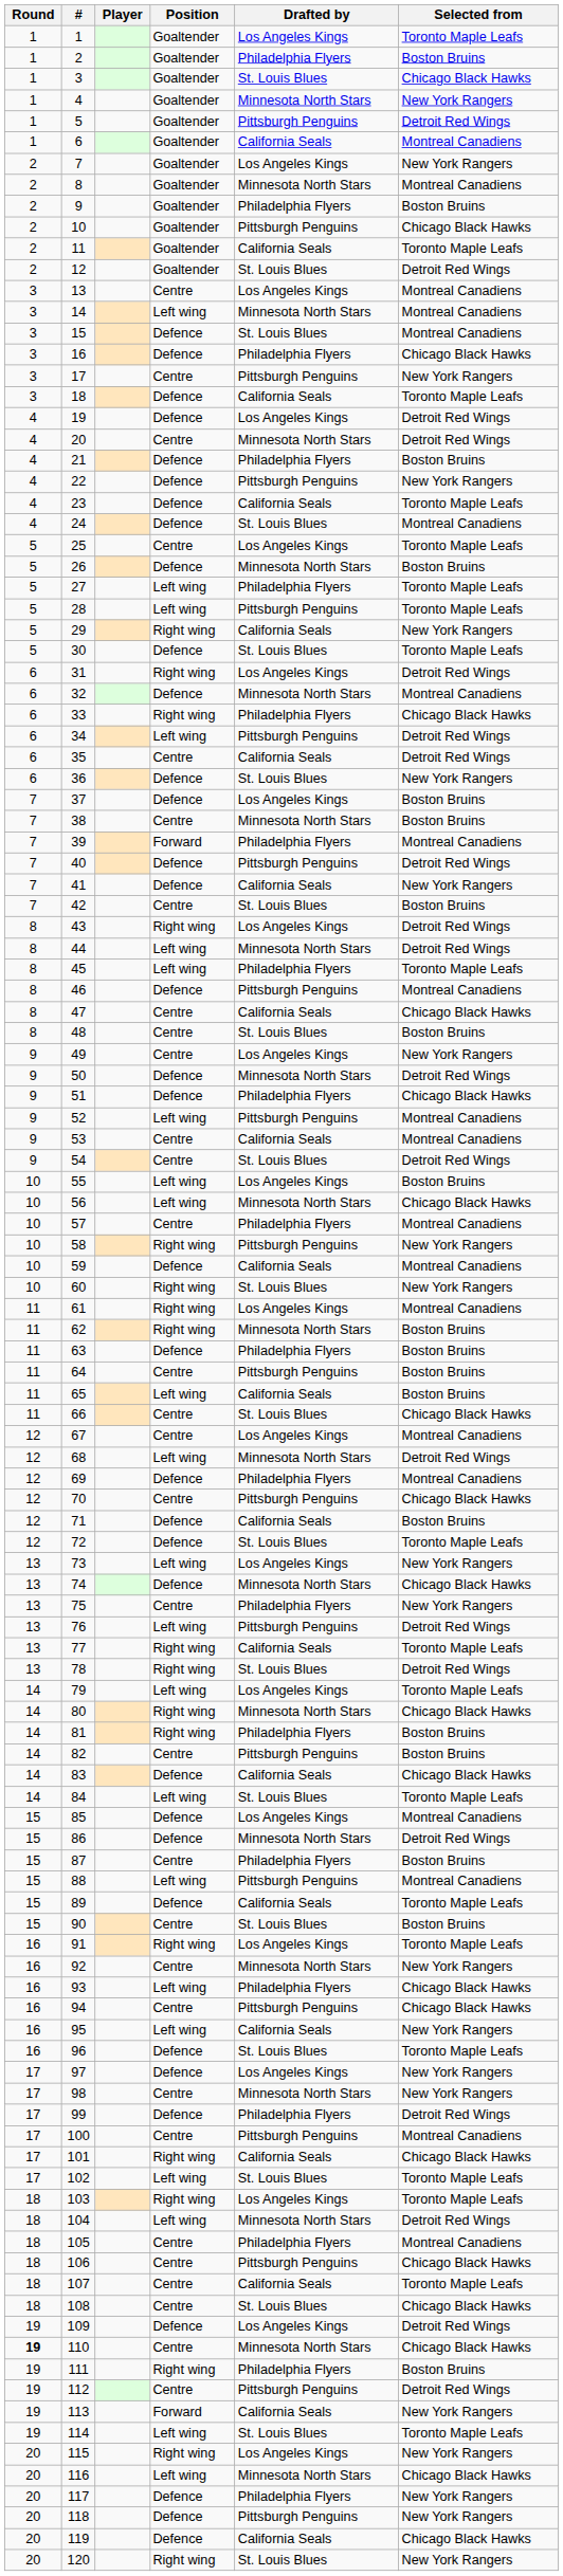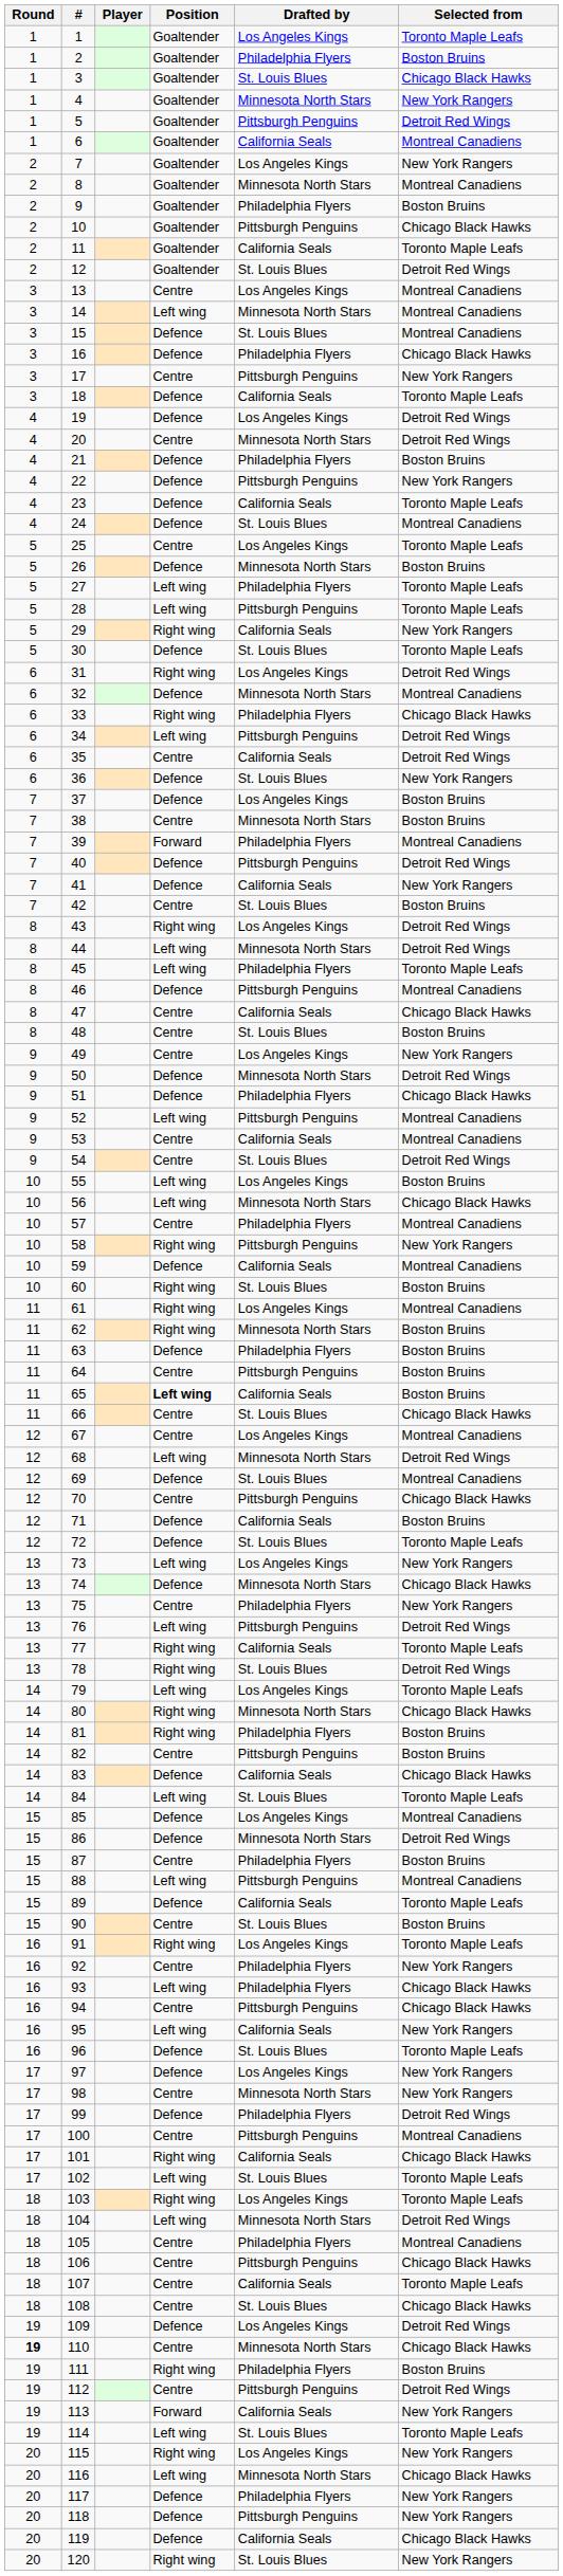 <table class="wikitable sortable" width="75%">
 <tr>
 <th>Round</th>
 <th>#</th>
 <th>Player</th>
 <th>Position</th>
 <th>Drafted by</th>
 <th>Selected from</th>
 </tr>
 <tr>
 <td align=center>1</td>
 <td align=center>1</td>
 <td style="background-color:#DDFFDD"></td>
 <td>Goaltender</td>
 <td><a href='#'>Los Angeles Kings</a></td>
 <td><a href='#'>Toronto Maple Leafs</a></td>
 </tr>
 <tr>
 <td align=center>1</td>
 <td align=center>2</td>
 <td style="background-color:#DDFFDD"></td>
 <td>Goaltender</td>
 <td><a href='#'>Philadelphia Flyers</a></td>
 <td><a href='#'>Boston Bruins</a></td>
 </tr>
 <tr>
 <td align=center>1</td>
 <td align=center>3</td>
 <td style="background-color:#DDFFDD"></td>
 <td>Goaltender</td>
 <td><a href='#'>St. Louis Blues</a></td>
 <td><a href='#'>Chicago Black Hawks</a></td>
 </tr>
 <tr>
 <td align=center>1</td>
 <td align=center>4</td>
 <td></td>
 <td>Goaltender</td>
 <td><a href='#'>Minnesota North Stars</a></td>
 <td><a href='#'>New York Rangers</a></td>
 </tr>
 <tr>
 <td align=center>1</td>
 <td align=center>5</td>
 <td></td>
 <td>Goaltender</td>
 <td><a href='#'>Pittsburgh Penguins</a></td>
 <td><a href='#'>Detroit Red Wings</a></td>
 </tr>
 <tr>
 <td align=center>1</td>
 <td align=center>6</td>
 <td style="background-color:#DDFFDD"></td>
 <td>Goaltender</td>
 <td><a href='#'>California Seals</a></td>
 <td><a href='#'>Montreal Canadiens</a></td>
 </tr>
 <tr>
 <td align=center>2</td>
 <td align=center>7</td>
 <td></td>
 <td>Goaltender</td>
 <td>Los Angeles Kings</td>
 <td>New York Rangers</td>
 </tr>
 <tr>
 <td align=center>2</td>
 <td align=center>8</td>
 <td></td>
 <td>Goaltender</td>
 <td>Minnesota North Stars</td>
 <td>Montreal Canadiens</td>
 </tr>
 <tr>
 <td align=center>2</td>
 <td align=center>9</td>
 <td></td>
 <td>Goaltender</td>
 <td>Philadelphia Flyers</td>
 <td>Boston Bruins</td>
 </tr>
 <tr>
 <td align=center>2</td>
 <td align=center>10</td>
 <td></td>
 <td>Goaltender</td>
 <td>Pittsburgh Penguins</td>
 <td>Chicago Black Hawks</td>
 </tr>
 <tr>
 <td align=center>2</td>
 <td align=center>11</td>
 <td style="background-color:#FFE6BD"></td>
 <td>Goaltender</td>
 <td>California Seals</td>
 <td>Toronto Maple Leafs</td>
 </tr>
 <tr>
 <td align=center>2</td>
 <td align=center>12</td>
 <td></td>
 <td>Goaltender</td>
 <td>St. Louis Blues</td>
 <td>Detroit Red Wings</td>
 </tr>
 <tr>
 <td align=center>3</td>
 <td align=center>13</td>
 <td></td>
 <td>Centre</td>
 <td>Los Angeles Kings</td>
 <td>Montreal Canadiens</td>
 </tr>
 <tr>
 <td align=center>3</td>
 <td align=center>14</td>
 <td style="background-color:#FFE6BD"></td>
 <td>Left wing</td>
 <td>Minnesota North Stars</td>
 <td>Montreal Canadiens</td>
 </tr>
 <tr>
 <td align=center>3</td>
 <td align=center>15</td>
 <td style="background-color:#FFE6BD"></td>
 <td>Defence</td>
 <td>St. Louis Blues</td>
 <td>Montreal Canadiens</td>
 </tr>
 <tr>
 <td align=center>3</td>
 <td align=center>16</td>
 <td style="background-color:#FFE6BD"></td>
 <td>Defence</td>
 <td>Philadelphia Flyers</td>
 <td>Chicago Black Hawks</td>
 </tr>
 <tr>
 <td align=center>3</td>
 <td align=center>17</td>
 <td></td>
 <td>Centre</td>
 <td>Pittsburgh Penguins</td>
 <td>New York Rangers</td>
 </tr>
 <tr>
 <td align=center>3</td>
 <td align=center>18</td>
 <td style="background-color:#FFE6BD"></td>
 <td>Defence</td>
 <td>California Seals</td>
 <td>Toronto Maple Leafs</td>
 </tr>
 <tr>
 <td align=center>4</td>
 <td align=center>19</td>
 <td></td>
 <td>Defence</td>
 <td>Los Angeles Kings</td>
 <td>Detroit Red Wings</td>
 </tr>
 <tr>
 <td align=center>4</td>
 <td align=center>20</td>
 <td></td>
 <td>Centre</td>
 <td>Minnesota North Stars</td>
 <td>Detroit Red Wings</td>
 </tr>
 <tr>
 <td align=center>4</td>
 <td align=center>21</td>
 <td style="background-color:#FFE6BD"></td>
 <td>Defence</td>
 <td>Philadelphia Flyers</td>
 <td>Boston Bruins</td>
 </tr>
 <tr>
 <td align=center>4</td>
 <td align=center>22</td>
 <td></td>
 <td>Defence</td>
 <td>Pittsburgh Penguins</td>
 <td>New York Rangers</td>
 </tr>
 <tr>
 <td align=center>4</td>
 <td align=center>23</td>
 <td></td>
 <td>Defence</td>
 <td>California Seals</td>
 <td>Toronto Maple Leafs</td>
 </tr>
 <tr>
 <td align=center>4</td>
 <td align=center>24</td>
 <td style="background-color:#FFE6BD"></td>
 <td>Defence</td>
 <td>St. Louis Blues</td>
 <td>Montreal Canadiens</td>
 </tr>
 <tr>
 <td align=center>5</td>
 <td align=center>25</td>
 <td></td>
 <td>Centre</td>
 <td>Los Angeles Kings</td>
 <td>Toronto Maple Leafs</td>
 </tr>
 <tr>
 <td align=center>5</td>
 <td align=center>26</td>
 <td style="background-color:#FFE6BD"></td>
 <td>Defence</td>
 <td>Minnesota North Stars</td>
 <td>Boston Bruins</td>
 </tr>
 <tr>
 <td align=center>5</td>
 <td align=center>27</td>
 <td></td>
 <td>Left wing</td>
 <td>Philadelphia Flyers</td>
 <td>Toronto Maple Leafs</td>
 </tr>
 <tr>
 <td align=center>5</td>
 <td align=center>28</td>
 <td></td>
 <td>Left wing</td>
 <td>Pittsburgh Penguins</td>
 <td>Toronto Maple Leafs</td>
 </tr>
 <tr>
 <td align=center>5</td>
 <td align=center>29</td>
 <td style="background-color:#FFE6BD"></td>
 <td>Right wing</td>
 <td>California Seals</td>
 <td>New York Rangers</td>
 </tr>
 <tr>
 <td align=center>5</td>
 <td align=center>30</td>
 <td></td>
 <td>Defence</td>
 <td>St. Louis Blues</td>
 <td>Toronto Maple Leafs</td>
 </tr>
 <tr>
 <td align=center>6</td>
 <td align=center>31</td>
 <td></td>
 <td>Right wing</td>
 <td>Los Angeles Kings</td>
 <td>Detroit Red Wings</td>
 </tr>
 <tr>
 <td align=center>6</td>
 <td align=center>32</td>
 <td style="background-color:#DDFFDD"></td>
 <td>Defence</td>
 <td>Minnesota North Stars</td>
 <td>Montreal Canadiens</td>
 </tr>
 <tr>
 <td align=center>6</td>
 <td align=center>33</td>
 <td></td>
 <td>Right wing</td>
 <td>Philadelphia Flyers</td>
 <td>Chicago Black Hawks</td>
 </tr>
 <tr>
 <td align=center>6</td>
 <td align=center>34</td>
 <td style="background-color:#FFE6BD"></td>
 <td>Left wing</td>
 <td>Pittsburgh Penguins</td>
 <td>Detroit Red Wings</td>
 </tr>
 <tr>
 <td align=center>6</td>
 <td align=center>35</td>
 <td></td>
 <td>Centre</td>
 <td>California Seals</td>
 <td>Detroit Red Wings</td>
 </tr>
 <tr>
 <td align=center>6</td>
 <td align=center>36</td>
 <td style="background-color:#FFE6BD"></td>
 <td>Defence</td>
 <td>St. Louis Blues</td>
 <td>New York Rangers</td>
 </tr>
 <tr>
 <td align=center>7</td>
 <td align=center>37</td>
 <td></td>
 <td>Defence</td>
 <td>Los Angeles Kings</td>
 <td>Boston Bruins</td>
 </tr>
 <tr>
 <td align=center>7</td>
 <td align=center>38</td>
 <td></td>
 <td>Centre</td>
 <td>Minnesota North Stars</td>
 <td>Boston Bruins</td>
 </tr>
 <tr>
 <td align=center>7</td>
 <td align=center>39</td>
 <td style="background-color:#FFE6BD"></td>
 <td>Forward</td>
 <td>Philadelphia Flyers</td>
 <td>Montreal Canadiens</td>
 </tr>
 <tr>
 <td align=center>7</td>
 <td align=center>40</td>
 <td style="background-color:#FFE6BD"></td>
 <td>Defence</td>
 <td>Pittsburgh Penguins</td>
 <td>Detroit Red Wings</td>
 </tr>
 <tr>
 <td align=center>7</td>
 <td align=center>41</td>
 <td></td>
 <td>Defence</td>
 <td>California Seals</td>
 <td>New York Rangers</td>
 </tr>
 <tr>
 <td align=center>7</td>
 <td align=center>42</td>
 <td></td>
 <td>Centre</td>
 <td>St. Louis Blues</td>
 <td>Boston Bruins</td>
 </tr>
 <tr>
 <td align=center>8</td>
 <td align=center>43</td>
 <td></td>
 <td>Right wing</td>
 <td>Los Angeles Kings</td>
 <td>Detroit Red Wings</td>
 </tr>
 <tr>
 <td align=center>8</td>
 <td align=center>44</td>
 <td></td>
 <td>Left wing</td>
 <td>Minnesota North Stars</td>
 <td>Detroit Red Wings</td>
 </tr>
 <tr>
 <td align=center>8</td>
 <td align=center>45</td>
 <td></td>
 <td>Left wing</td>
 <td>Philadelphia Flyers</td>
 <td>Toronto Maple Leafs</td>
 </tr>
 <tr>
 <td align=center>8</td>
 <td align=center>46</td>
 <td></td>
 <td>Defence</td>
 <td>Pittsburgh Penguins</td>
 <td>Montreal Canadiens</td>
 </tr>
 <tr>
 <td align=center>8</td>
 <td align=center>47</td>
 <td></td>
 <td>Centre</td>
 <td>California Seals</td>
 <td>Chicago Black Hawks</td>
 </tr>
 <tr>
 <td align=center>8</td>
 <td align=center>48</td>
 <td></td>
 <td>Centre</td>
 <td>St. Louis Blues</td>
 <td>Boston Bruins</td>
 </tr>
 <tr>
 <td align=center>9</td>
 <td align=center>49</td>
 <td></td>
 <td>Centre</td>
 <td>Los Angeles Kings</td>
 <td>New York Rangers</td>
 </tr>
 <tr>
 <td align=center>9</td>
 <td align=center>50</td>
 <td></td>
 <td>Defence</td>
 <td>Minnesota North Stars</td>
 <td>Detroit Red Wings</td>
 </tr>
 <tr>
 <td align=center>9</td>
 <td align=center>51</td>
 <td></td>
 <td>Defence</td>
 <td>Philadelphia Flyers</td>
 <td>Chicago Black Hawks</td>
 </tr>
 <tr>
 <td align=center>9</td>
 <td align=center>52</td>
 <td></td>
 <td>Left wing</td>
 <td>Pittsburgh Penguins</td>
 <td>Montreal Canadiens</td>
 </tr>
 <tr>
 <td align=center>9</td>
 <td align=center>53</td>
 <td></td>
 <td>Centre</td>
 <td>California Seals</td>
 <td>Montreal Canadiens</td>
 </tr>
 <tr>
 <td align=center>9</td>
 <td align=center>54</td>
 <td style="background-color:#FFE6BD"></td>
 <td>Centre</td>
 <td>St. Louis Blues</td>
 <td>Detroit Red Wings</td>
 </tr>
 <tr>
 <td align=center>10</td>
 <td align=center>55</td>
 <td></td>
 <td>Left wing</td>
 <td>Los Angeles Kings</td>
 <td>Boston Bruins</td>
 </tr>
 <tr>
 <td align=center>10</td>
 <td align=center>56</td>
 <td></td>
 <td>Left wing</td>
 <td>Minnesota North Stars</td>
 <td>Chicago Black Hawks</td>
 </tr>
 <tr>
 <td align=center>10</td>
 <td align=center>57</td>
 <td></td>
 <td>Centre</td>
 <td>Philadelphia Flyers</td>
 <td>Montreal Canadiens</td>
 </tr>
 <tr>
 <td align=center>10</td>
 <td align=center>58</td>
 <td style="background-color:#FFE6BD"></td>
 <td>Right wing</td>
 <td>Pittsburgh Penguins</td>
 <td>New York Rangers</td>
 </tr>
 <tr>
 <td align=center>10</td>
 <td align=center>59</td>
 <td></td>
 <td>Defence</td>
 <td>California Seals</td>
 <td>Montreal Canadiens</td>
 </tr>
 <tr>
 <td align=center>10</td>
 <td align=center>60</td>
 <td></td>
 <td>Right wing</td>
 <td>St. Louis Blues</td>
-<td>New York Rangers</td>
+<td>Boston Bruins</td>
 </tr>
 <tr>
 <td align=center>11</td>
 <td align=center>61</td>
 <td></td>
 <td>Right wing</td>
 <td>Los Angeles Kings</td>
 <td>Montreal Canadiens</td>
 </tr>
 <tr>
 <td align=center>11</td>
 <td align=center>62</td>
 <td style="background-color:#FFE6BD"></td>
 <td>Right wing</td>
 <td>Minnesota North Stars</td>
 <td>Boston Bruins</td>
 </tr>
 <tr>
 <td align=center>11</td>
 <td align=center>63</td>
 <td></td>
 <td>Defence</td>
 <td>Philadelphia Flyers</td>
 <td>Boston Bruins</td>
 </tr>
 <tr>
 <td align=center>11</td>
 <td align=center>64</td>
 <td></td>
 <td>Centre</td>
 <td>Pittsburgh Penguins</td>
 <td>Boston Bruins</td>
 </tr>
 <tr>
 <td align=center>11</td>
 <td align=center>65</td>
 <td style="background-color:#FFE6BD"></td>
-<td>Left wing</td>
+<td><strong>Left wing</strong></td>
 <td>California Seals</td>
 <td>Boston Bruins</td>
 </tr>
 <tr>
 <td align=center>11</td>
 <td align=center>66</td>
 <td style="background-color:#FFE6BD"></td>
 <td>Centre</td>
 <td>St. Louis Blues</td>
 <td>Chicago Black Hawks</td>
 </tr>
 <tr>
 <td align=center>12</td>
 <td align=center>67</td>
 <td></td>
 <td>Centre</td>
 <td>Los Angeles Kings</td>
 <td>Montreal Canadiens</td>
 </tr>
 <tr>
 <td align=center>12</td>
 <td align=center>68</td>
 <td></td>
 <td>Left wing</td>
 <td>Minnesota North Stars</td>
 <td>Detroit Red Wings</td>
 </tr>
 <tr>
 <td align=center>12</td>
 <td align=center>69</td>
 <td></td>
 <td>Defence</td>
-<td>Philadelphia Flyers</td>
+<td>St. Louis Blues</td>
 <td>Montreal Canadiens</td>
 </tr>
 <tr>
 <td align=center>12</td>
 <td align=center>70</td>
 <td></td>
 <td>Centre</td>
 <td>Pittsburgh Penguins</td>
 <td>Chicago Black Hawks</td>
 </tr>
 <tr>
 <td align=center>12</td>
 <td align=center>71</td>
 <td></td>
 <td>Defence</td>
 <td>California Seals</td>
 <td>Boston Bruins</td>
 </tr>
 <tr>
 <td align=center>12</td>
 <td align=center>72</td>
 <td></td>
 <td>Defence</td>
 <td>St. Louis Blues</td>
 <td>Toronto Maple Leafs</td>
 </tr>
 <tr>
 <td align=center>13</td>
 <td align=center>73</td>
 <td></td>
 <td>Left wing</td>
 <td>Los Angeles Kings</td>
 <td>New York Rangers</td>
 </tr>
 <tr>
 <td align=center>13</td>
 <td align=center>74</td>
 <td style="background-color:#DDFFDD"></td>
 <td>Defence</td>
 <td>Minnesota North Stars</td>
 <td>Chicago Black Hawks</td>
 </tr>
 <tr>
 <td align=center>13</td>
 <td align=center>75</td>
 <td></td>
 <td>Centre</td>
 <td>Philadelphia Flyers</td>
 <td>New York Rangers</td>
 </tr>
 <tr>
 <td align=center>13</td>
 <td align=center>76</td>
 <td></td>
 <td>Left wing</td>
 <td>Pittsburgh Penguins</td>
 <td>Detroit Red Wings</td>
 </tr>
 <tr>
 <td align=center>13</td>
 <td align=center>77</td>
 <td></td>
 <td>Right wing</td>
 <td>California Seals</td>
 <td>Toronto Maple Leafs</td>
 </tr>
 <tr>
 <td align=center>13</td>
 <td align=center>78</td>
 <td></td>
 <td>Right wing</td>
 <td>St. Louis Blues</td>
 <td>Detroit Red Wings</td>
 </tr>
 <tr>
 <td align=center>14</td>
 <td align=center>79</td>
 <td></td>
 <td>Left wing</td>
 <td>Los Angeles Kings</td>
 <td>Toronto Maple Leafs</td>
 </tr>
 <tr>
 <td align=center>14</td>
 <td align=center>80</td>
 <td style="background-color:#FFE6BD"></td>
 <td>Right wing</td>
 <td>Minnesota North Stars</td>
 <td>Chicago Black Hawks</td>
 </tr>
 <tr>
 <td align=center>14</td>
 <td align=center>81</td>
 <td style="background-color:#FFE6BD"></td>
 <td>Right wing</td>
 <td>Philadelphia Flyers</td>
 <td>Boston Bruins</td>
 </tr>
 <tr>
 <td align=center>14</td>
 <td align=center>82</td>
 <td></td>
 <td>Centre</td>
 <td>Pittsburgh Penguins</td>
 <td>Boston Bruins</td>
 </tr>
 <tr>
 <td align=center>14</td>
 <td align=center>83</td>
 <td style="background-color:#FFE6BD"></td>
 <td>Defence</td>
 <td>California Seals</td>
 <td>Chicago Black Hawks</td>
 </tr>
 <tr>
 <td align=center>14</td>
 <td align=center>84</td>
 <td></td>
 <td>Left wing</td>
 <td>St. Louis Blues</td>
 <td>Toronto Maple Leafs</td>
 </tr>
 <tr>
 <td align=center>15</td>
 <td align=center>85</td>
 <td></td>
 <td>Defence</td>
 <td>Los Angeles Kings</td>
 <td>Montreal Canadiens</td>
 </tr>
 <tr>
 <td align=center>15</td>
 <td align=center>86</td>
 <td></td>
 <td>Defence</td>
 <td>Minnesota North Stars</td>
 <td>Detroit Red Wings</td>
 </tr>
 <tr>
 <td align=center>15</td>
 <td align=center>87</td>
 <td></td>
 <td>Centre</td>
 <td>Philadelphia Flyers</td>
 <td>Boston Bruins</td>
 </tr>
 <tr>
 <td align=center>15</td>
 <td align=center>88</td>
 <td></td>
 <td>Left wing</td>
 <td>Pittsburgh Penguins</td>
 <td>Montreal Canadiens</td>
 </tr>
 <tr>
 <td align=center>15</td>
 <td align=center>89</td>
 <td></td>
 <td>Defence</td>
 <td>California Seals</td>
 <td>Toronto Maple Leafs</td>
 </tr>
 <tr>
 <td align=center>15</td>
 <td align=center>90</td>
 <td style="background-color:#FFE6BD"></td>
 <td>Centre</td>
 <td>St. Louis Blues</td>
 <td>Boston Bruins</td>
 </tr>
 <tr>
 <td align=center>16</td>
 <td align=center>91</td>
 <td style="background-color:#FFE6BD"></td>
 <td>Right wing</td>
 <td>Los Angeles Kings</td>
 <td>Toronto Maple Leafs</td>
 </tr>
 <tr>
 <td align=center>16</td>
 <td align=center>92</td>
 <td></td>
 <td>Centre</td>
-<td>Minnesota North Stars</td>
+<td>Philadelphia Flyers</td>
 <td>New York Rangers</td>
 </tr>
 <tr>
 <td align=center>16</td>
 <td align=center>93</td>
 <td></td>
 <td>Left wing</td>
 <td>Philadelphia Flyers</td>
 <td>Chicago Black Hawks</td>
 </tr>
 <tr>
 <td align=center>16</td>
 <td align=center>94</td>
 <td></td>
 <td>Centre</td>
 <td>Pittsburgh Penguins</td>
 <td>Chicago Black Hawks</td>
 </tr>
 <tr>
 <td align=center>16</td>
 <td align=center>95</td>
 <td></td>
 <td>Left wing</td>
 <td>California Seals</td>
 <td>New York Rangers</td>
 </tr>
 <tr>
 <td align=center>16</td>
 <td align=center>96</td>
 <td></td>
 <td>Defence</td>
 <td>St. Louis Blues</td>
 <td>Toronto Maple Leafs</td>
 </tr>
 <tr>
 <td align=center>17</td>
 <td align=center>97</td>
 <td></td>
 <td>Defence</td>
 <td>Los Angeles Kings</td>
 <td>New York Rangers</td>
 </tr>
 <tr>
 <td align=center>17</td>
 <td align=center>98</td>
 <td></td>
 <td>Centre</td>
 <td>Minnesota North Stars</td>
 <td>New York Rangers</td>
 </tr>
 <tr>
 <td align=center>17</td>
 <td align=center>99</td>
 <td></td>
 <td>Defence</td>
 <td>Philadelphia Flyers</td>
 <td>Detroit Red Wings</td>
 </tr>
 <tr>
 <td align=center>17</td>
 <td align=center>100</td>
 <td></td>
 <td>Centre</td>
 <td>Pittsburgh Penguins</td>
 <td>Montreal Canadiens</td>
 </tr>
 <tr>
 <td align=center>17</td>
 <td align=center>101</td>
 <td></td>
 <td>Right wing</td>
 <td>California Seals</td>
 <td>Chicago Black Hawks</td>
 </tr>
 <tr>
 <td align=center>17</td>
 <td align=center>102</td>
 <td></td>
 <td>Left wing</td>
 <td>St. Louis Blues</td>
 <td>Toronto Maple Leafs</td>
 </tr>
 <tr>
 <td align=center>18</td>
 <td align=center>103</td>
 <td style="background-color:#FFE6BD"></td>
 <td>Right wing</td>
 <td>Los Angeles Kings</td>
 <td>Toronto Maple Leafs</td>
 </tr>
 <tr>
 <td align=center>18</td>
 <td align=center>104</td>
 <td></td>
 <td>Left wing</td>
 <td>Minnesota North Stars</td>
 <td>Detroit Red Wings</td>
 </tr>
 <tr>
 <td align=center>18</td>
 <td align=center>105</td>
 <td></td>
 <td>Centre</td>
 <td>Philadelphia Flyers</td>
 <td>Montreal Canadiens</td>
 </tr>
 <tr>
 <td align=center>18</td>
 <td align=center>106</td>
 <td></td>
 <td>Centre</td>
 <td>Pittsburgh Penguins</td>
 <td>Chicago Black Hawks</td>
 </tr>
 <tr>
 <td align=center>18</td>
 <td align=center>107</td>
 <td></td>
 <td>Centre</td>
 <td>California Seals</td>
 <td>Toronto Maple Leafs</td>
 </tr>
 <tr>
 <td align=center>18</td>
 <td align=center>108</td>
 <td></td>
 <td>Centre</td>
 <td>St. Louis Blues</td>
 <td>Chicago Black Hawks</td>
 </tr>
 <tr>
 <td align=center>19</td>
 <td align=center>109</td>
 <td></td>
 <td>Defence</td>
 <td>Los Angeles Kings</td>
 <td>Detroit Red Wings</td>
 </tr>
 <tr>
 <td align=center><strong>19</strong></td>
 <td align=center>110</td>
 <td></td>
 <td>Centre</td>
 <td>Minnesota North Stars</td>
 <td>Chicago Black Hawks</td>
 </tr>
 <tr>
 <td align=center>19</td>
 <td align=center>111</td>
 <td></td>
 <td>Right wing</td>
 <td>Philadelphia Flyers</td>
 <td>Boston Bruins</td>
 </tr>
 <tr>
 <td align=center>19</td>
 <td align=center>112</td>
 <td style="background-color:#DDFFDD"></td>
 <td>Centre</td>
 <td>Pittsburgh Penguins</td>
 <td>Detroit Red Wings</td>
 </tr>
 <tr>
 <td align=center>19</td>
 <td align=center>113</td>
 <td></td>
 <td>Forward</td>
 <td>California Seals</td>
 <td>New York Rangers</td>
 </tr>
 <tr>
 <td align=center>19</td>
 <td align=center>114</td>
 <td></td>
 <td>Left wing</td>
 <td>St. Louis Blues</td>
 <td>Toronto Maple Leafs</td>
 </tr>
 <tr>
 <td align=center>20</td>
 <td align=center>115</td>
 <td></td>
 <td>Right wing</td>
 <td>Los Angeles Kings</td>
 <td>New York Rangers</td>
 </tr>
 <tr>
 <td align=center>20</td>
 <td align=center>116</td>
 <td></td>
 <td>Left wing</td>
 <td>Minnesota North Stars</td>
 <td>Chicago Black Hawks</td>
 </tr>
 <tr>
 <td align=center>20</td>
 <td align=center>117</td>
 <td></td>
 <td>Defence</td>
 <td>Philadelphia Flyers</td>
 <td>New York Rangers</td>
 </tr>
 <tr>
 <td align=center>20</td>
 <td align=center>118</td>
 <td></td>
 <td>Defence</td>
 <td>Pittsburgh Penguins</td>
 <td>New York Rangers</td>
 </tr>
 <tr>
 <td align=center>20</td>
 <td align=center>119</td>
 <td></td>
 <td>Defence</td>
 <td>California Seals</td>
 <td>Chicago Black Hawks</td>
 </tr>
 <tr>
 <td align=center>20</td>
 <td align=center>120</td>
 <td></td>
 <td>Right wing</td>
 <td>St. Louis Blues</td>
 <td>New York Rangers</td>
 </tr>
 </table>
